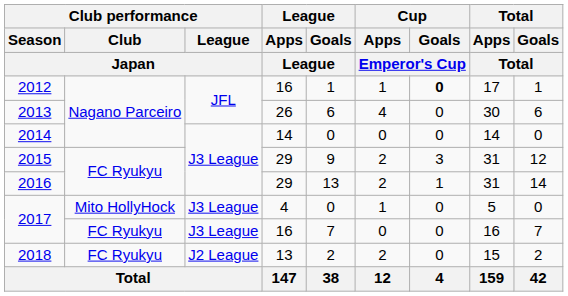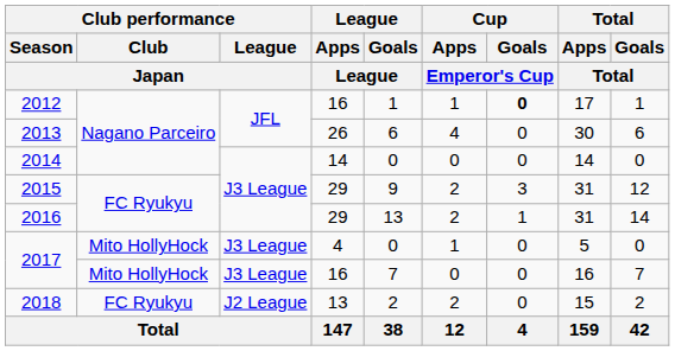 <table class="wikitable" style="text-align:center;">
 <tr>
 <th colspan=3>Club performance</th>
 <th colspan=2>League</th>
 <th colspan=2>Cup</th>
 <th colspan=2>Total</th>
 </tr>
 <tr>
 <th>Season</th>
 <th>Club</th>
 <th>League</th>
 <th>Apps</th>
 <th>Goals</th>
 <th>Apps</th>
 <th>Goals</th>
 <th>Apps</th>
 <th>Goals</th>
 </tr>
 <tr>
 <th colspan=3>Japan</th>
 <th colspan=2>League</th>
 <th colspan=2><a href='#'>Emperor's Cup</a></th>
 <th colspan=2>Total</th>
 </tr>
 <tr>
 <td><a href='#'>2012</a></td>
 <td rowspan="3"><a href='#'>Nagano Parceiro</a></td>
 <td rowspan="2"><a href='#'>JFL</a></td>
 <td>16</td>
 <td>1</td>
 <td>1</td>
 <td><strong>0</strong></td>
 <td>17</td>
 <td>1</td>
 </tr>
 <tr>
 <td><a href='#'>2013</a></td>
 <td>26</td>
 <td>6</td>
 <td>4</td>
 <td>0</td>
 <td>30</td>
 <td>6</td>
 </tr>
 <tr>
 <td><a href='#'>2014</a></td>
 <td rowspan="3"><a href='#'>J3 League</a></td>
 <td>14</td>
 <td>0</td>
 <td>0</td>
 <td>0</td>
 <td>14</td>
 <td>0</td>
 </tr>
 <tr>
 <td><a href='#'>2015</a></td>
 <td rowspan="2"><a href='#'>FC Ryukyu</a></td>
 <td>29</td>
 <td>9</td>
 <td>2</td>
 <td>3</td>
 <td>31</td>
 <td>12</td>
 </tr>
 <tr>
 <td><a href='#'>2016</a></td>
 <td>29</td>
 <td>13</td>
 <td>2</td>
 <td>1</td>
 <td>31</td>
 <td>14</td>
 </tr>
 <tr>
 <td rowspan="2"><a href='#'>2017</a></td>
 <td><a href='#'>Mito HollyHock</a></td>
 <td><a href='#'>J3 League</a></td>
 <td>4</td>
 <td>0</td>
 <td>1</td>
 <td>0</td>
 <td>5</td>
 <td>0</td>
 </tr>
 <tr>
-<td><a href='#'>FC Ryukyu</a></td>
+<td><a href='#'>Mito HollyHock</a></td>
 <td><a href='#'>J3 League</a></td>
 <td>16</td>
 <td>7</td>
 <td>0</td>
 <td>0</td>
 <td>16</td>
 <td>7</td>
 </tr>
 <tr>
 <td><a href='#'>2018</a></td>
 <td><a href='#'>FC Ryukyu</a></td>
 <td rowspan=1><a href='#'>J2 League</a></td>
 <td>13</td>
 <td>2</td>
 <td>2</td>
 <td>0</td>
 <td>15</td>
 <td>2</td>
 </tr>
 <tr>
 <th colspan=3>Total</th>
 <th>147</th>
 <th>38</th>
 <th>12</th>
 <th>4</th>
 <th>159</th>
 <th>42</th>
 </tr>
 </table>
